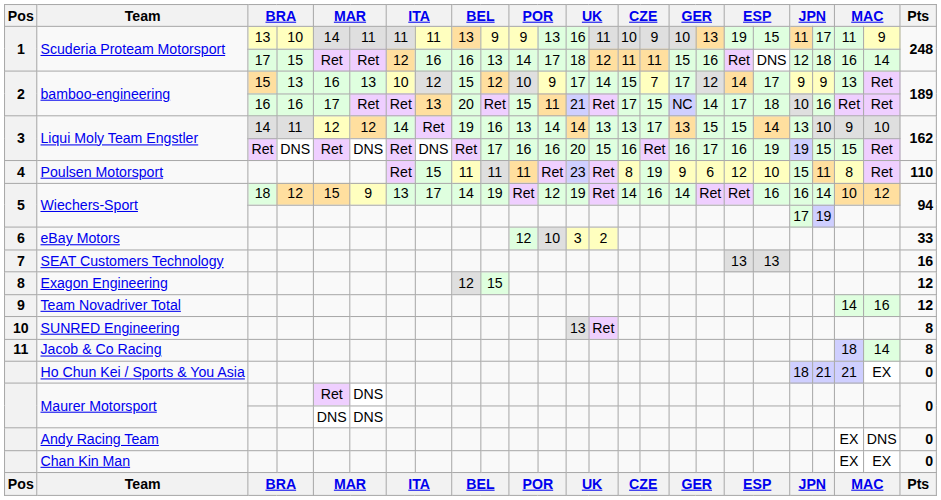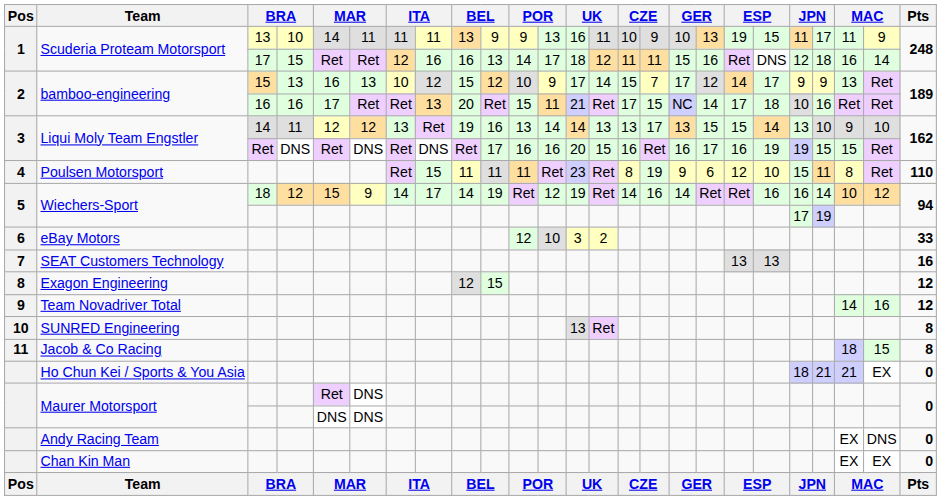 <table class="wikitable" style="font-size: 85%; text-align: center">
 <tr valign="top">
 <th valign=middle>Pos</th>
 <th valign=middle>Team</th>
 <th colspan=2><a href='#'>BRA</a><br></th>
 <th colspan=2><a href='#'>MAR</a><br></th>
 <th colspan=2><a href='#'>ITA</a><br></th>
 <th colspan=2><a href='#'>BEL</a><br></th>
 <th colspan=2><a href='#'>POR</a><br></th>
 <th colspan=2><a href='#'>UK</a><br></th>
 <th colspan=2><a href='#'>CZE</a><br></th>
 <th colspan=2><a href='#'>GER</a><br></th>
 <th colspan=2><a href='#'>ESP</a><br></th>
 <th colspan=2><a href='#'>JPN</a><br></th>
 <th colspan=2><a href='#'>MAC</a><br></th>
 <th valign=middle> Pts </th>
 </tr>
 <tr>
 <th rowspan=2>1</th>
 <td align="left" rowspan=2> <a href='#'>Scuderia Proteam Motorsport</a></td>
 <td style="background:#ffffbf;">13</td>
 <td style="background:#ffffbf;">10</td>
 <td style="background:#dfdfdf;">14</td>
 <td style="background:#dfdfdf;">11</td>
 <td style="background:#dfdfdf;">11</td>
 <td style="background:#ffffbf;">11</td>
 <td style="background:#ffdf9f;">13</td>
 <td style="background:#ffffbf;">9</td>
 <td style="background:#ffffbf;">9</td>
 <td style="background:#dfffdf;">13</td>
 <td style="background:#dfffdf;">16</td>
 <td style="background:#dfdfdf;">11</td>
 <td style="background:#dfdfdf;">10</td>
 <td style="background:#dfdfdf;">9</td>
 <td style="background:#dfdfdf;">10</td>
 <td style="background:#ffdf9f;">13</td>
 <td style="background:#dfffdf;">19</td>
 <td style="background:#dfffdf;">15</td>
 <td style="background:#ffdf9f;">11</td>
 <td style="background:#dfffdf;">17</td>
 <td style="background:#dfffdf;">11</td>
 <td style="background:#ffffbf;">9</td>
 <td align="right" rowspan=2><strong>248</strong></td>
 </tr>
 <tr>
 <td style="background:#dfffdf;">17</td>
 <td style="background:#dfffdf;">15</td>
 <td style="background:#efcfff;">Ret</td>
 <td style="background:#efcfff;">Ret</td>
 <td style="background:#ffdf9f;">12</td>
 <td style="background:#dfffdf;">16</td>
 <td style="background:#dfffdf;">16</td>
 <td style="background:#dfffdf;">13</td>
 <td style="background:#dfffdf;">14</td>
 <td style="background:#dfffdf;">17</td>
 <td style="background:#dfffdf;">18</td>
 <td style="background:#ffdf9f;">12</td>
 <td style="background:#ffdf9f;">11</td>
 <td style="background:#ffdf9f;">11</td>
 <td style="background:#dfffdf;">15</td>
 <td style="background:#dfffdf;">16</td>
 <td style="background:#efcfff;">Ret</td>
 <td style="background:#ffffff;">DNS</td>
 <td style="background:#dfffdf;">12</td>
 <td style="background:#dfffdf;">18</td>
 <td style="background:#dfffdf;">16</td>
 <td style="background:#dfffdf;">14</td>
 </tr>
 <tr>
 <th rowspan=2>2</th>
 <td align="left" rowspan=2> <a href='#'>bamboo-engineering</a></td>
 <td style="background:#ffdf9f;">15</td>
 <td style="background:#dfffdf;">13</td>
 <td style="background:#dfffdf;">16</td>
 <td style="background:#dfffdf;">13</td>
 <td style="background:#ffffbf;">10</td>
 <td style="background:#dfdfdf;">12</td>
 <td style="background:#dfffdf;">15</td>
 <td style="background:#ffdf9f;">12</td>
 <td style="background:#dfdfdf;">10</td>
 <td style="background:#ffffbf;">9</td>
 <td style="background:#dfffdf;">17</td>
 <td style="background:#dfffdf;">14</td>
 <td style="background:#dfffdf;">15</td>
 <td style="background:#ffffbf;">7</td>
 <td style="background:#dfffdf;">17</td>
 <td style="background:#dfdfdf;">12</td>
 <td style="background:#ffdf9f;">14</td>
 <td style="background:#dfffdf;">17</td>
 <td style="background:#ffffbf;">9</td>
 <td style="background:#ffffbf;">9</td>
 <td style="background:#dfffdf;">13</td>
 <td style="background:#efcfff;">Ret</td>
 <td align="right" rowspan=2><strong>189</strong></td>
 </tr>
 <tr>
 <td style="background:#dfffdf;">16</td>
 <td style="background:#dfffdf;">16</td>
 <td style="background:#dfffdf;">17</td>
 <td style="background:#efcfff;">Ret</td>
 <td style="background:#efcfff;">Ret</td>
 <td style="background:#ffdf9f;">13</td>
 <td style="background:#dfffdf;">20</td>
 <td style="background:#efcfff;">Ret</td>
 <td style="background:#dfffdf;">15</td>
 <td style="background:#ffdf9f;">11</td>
 <td style="background:#cfcfff;">21</td>
 <td style="background:#efcfff;">Ret</td>
 <td style="background:#dfffdf;">17</td>
 <td style="background:#dfffdf;">15</td>
 <td style="background:#cfcfff;">NC</td>
 <td style="background:#dfffdf;">14</td>
 <td style="background:#dfffdf;">17</td>
 <td style="background:#dfffdf;">18</td>
 <td style="background:#dfdfdf;">10</td>
 <td style="background:#dfffdf;">16</td>
 <td style="background:#efcfff;">Ret</td>
 <td style="background:#efcfff;">Ret</td>
 </tr>
 <tr>
 <th rowspan=2>3</th>
 <td align="left" rowspan=2> <a href='#'>Liqui Moly Team Engstler</a></td>
 <td style="background:#dfdfdf;">14</td>
 <td style="background:#dfdfdf;">11</td>
 <td style="background:#ffffbf;">12</td>
 <td style="background:#ffdf9f;">12</td>
-<td style="background:#dfffdf;">14</td>
+<td style="background:#dfffdf;">13</td>
 <td style="background:#efcfff;">Ret</td>
 <td style="background:#dfffdf;">19</td>
 <td style="background:#dfffdf;">16</td>
 <td style="background:#dfffdf;">13</td>
 <td style="background:#dfffdf;">14</td>
 <td style="background:#ffdf9f;">14</td>
 <td style="background:#dfffdf;">13</td>
 <td style="background:#dfffdf;">13</td>
 <td style="background:#dfffdf;">17</td>
 <td style="background:#ffdf9f;">13</td>
 <td style="background:#dfffdf;">15</td>
 <td style="background:#dfffdf;">15</td>
 <td style="background:#ffdf9f;">14</td>
 <td style="background:#dfffdf;">13</td>
 <td style="background:#dfdfdf;">10</td>
 <td style="background:#dfdfdf;">9</td>
 <td style="background:#dfdfdf;">10</td>
 <td align="right" rowspan=2><strong>162</strong></td>
 </tr>
 <tr>
 <td style="background:#efcfff;">Ret</td>
 <td style="background:#ffffff;">DNS</td>
 <td style="background:#efcfff;">Ret</td>
 <td style="background:#ffffff;">DNS</td>
 <td style="background:#efcfff;">Ret</td>
 <td style="background:#ffffff;">DNS</td>
 <td style="background:#efcfff;">Ret</td>
 <td style="background:#dfffdf;">17</td>
 <td style="background:#dfffdf;">16</td>
 <td style="background:#dfffdf;">16</td>
 <td style="background:#dfffdf;">20</td>
 <td style="background:#dfffdf;">15</td>
 <td style="background:#dfffdf;">16</td>
 <td style="background:#efcfff;">Ret</td>
 <td style="background:#dfffdf;">16</td>
 <td style="background:#dfffdf;">17</td>
 <td style="background:#dfffdf;">16</td>
 <td style="background:#dfffdf;">19</td>
 <td style="background:#cfcfff;">19</td>
 <td style="background:#dfffdf;">15</td>
 <td style="background:#dfffdf;">15</td>
 <td style="background:#efcfff;">Ret</td>
 </tr>
 <tr>
 <th>4</th>
 <td align="left"> <a href='#'>Poulsen Motorsport</a></td>
 <td></td>
 <td></td>
 <td></td>
 <td></td>
 <td style="background:#efcfff;">Ret</td>
 <td style="background:#dfffdf;">15</td>
 <td style="background:#ffffbf;">11</td>
 <td style="background:#dfdfdf;">11</td>
 <td style="background:#ffdf9f;">11</td>
 <td style="background:#efcfff;">Ret</td>
 <td style="background:#cfcfff;">23</td>
 <td style="background:#efcfff;">Ret</td>
 <td style="background:#ffffbf;">8</td>
 <td style="background:#dfffdf;">19</td>
 <td style="background:#ffffbf;">9</td>
 <td style="background:#ffffbf;">6</td>
 <td style="background:#ffffbf;">12</td>
 <td style="background:#ffffbf;">10</td>
 <td style="background:#dfffdf;">15</td>
 <td style="background:#ffdf9f;">11</td>
 <td style="background:#ffffbf;">8</td>
 <td style="background:#efcfff;">Ret</td>
 <td align="right"><strong>110</strong></td>
 </tr>
 <tr>
 <th rowspan=2>5</th>
 <td align="left" rowspan=2> <a href='#'>Wiechers-Sport</a></td>
 <td style="background:#dfffdf;">18</td>
 <td style="background:#ffdf9f;">12</td>
 <td style="background:#ffdf9f;">15</td>
 <td style="background:#ffffbf;">9</td>
-<td style="background:#dfffdf;">13</td>
+<td style="background:#dfffdf;">14</td>
 <td style="background:#dfffdf;">17</td>
 <td style="background:#dfffdf;">14</td>
 <td style="background:#dfffdf;">19</td>
 <td style="background:#efcfff;">Ret</td>
 <td style="background:#dfffdf;">12</td>
 <td style="background:#dfffdf;">19</td>
 <td style="background:#efcfff;">Ret</td>
 <td style="background:#dfffdf;">14</td>
 <td style="background:#dfffdf;">16</td>
 <td style="background:#dfffdf;">14</td>
 <td style="background:#efcfff;">Ret</td>
 <td style="background:#efcfff;">Ret</td>
 <td style="background:#dfffdf;">16</td>
 <td style="background:#dfffdf;">16</td>
 <td style="background:#dfffdf;">14</td>
 <td style="background:#ffdf9f;">10</td>
 <td style="background:#ffdf9f;">12</td>
 <td align="right" rowspan=2><strong>94</strong></td>
 </tr>
 <tr>
 <td></td>
 <td></td>
 <td></td>
 <td></td>
 <td></td>
 <td></td>
 <td></td>
 <td></td>
 <td></td>
 <td></td>
 <td></td>
 <td></td>
 <td></td>
 <td></td>
 <td></td>
 <td></td>
 <td></td>
 <td></td>
 <td style="background:#dfffdf;">17</td>
 <td style="background:#cfcfff;">19</td>
 <td></td>
 <td></td>
 </tr>
 <tr>
 <th>6</th>
 <td align="left"> <a href='#'>eBay Motors</a></td>
 <td></td>
 <td></td>
 <td></td>
 <td></td>
 <td></td>
 <td></td>
 <td></td>
 <td></td>
 <td style="background:#dfffdf;">12</td>
 <td style="background:#dfdfdf;">10</td>
 <td style="background:#ffffbf;">3</td>
 <td style="background:#ffffbf;">2</td>
 <td></td>
 <td></td>
 <td></td>
 <td></td>
 <td></td>
 <td></td>
 <td></td>
 <td></td>
 <td></td>
 <td></td>
 <td align="right"><strong>33</strong></td>
 </tr>
 <tr>
 <th>7</th>
 <td align="left"> <a href='#'>SEAT Customers Technology</a></td>
 <td></td>
 <td></td>
 <td></td>
 <td></td>
 <td></td>
 <td></td>
 <td></td>
 <td></td>
 <td></td>
 <td></td>
 <td></td>
 <td></td>
 <td></td>
 <td></td>
 <td></td>
 <td></td>
 <td style="background:#dfdfdf;">13</td>
 <td style="background:#dfdfdf;">13</td>
 <td></td>
 <td></td>
 <td></td>
 <td></td>
 <td align="right"><strong>16</strong></td>
 </tr>
 <tr>
 <th>8</th>
 <td align="left"> <a href='#'>Exagon Engineering</a></td>
 <td></td>
 <td></td>
 <td></td>
 <td></td>
 <td></td>
 <td></td>
 <td style="background:#dfdfdf;">12</td>
 <td style="background:#dfffdf;">15</td>
 <td></td>
 <td></td>
 <td></td>
 <td></td>
 <td></td>
 <td></td>
 <td></td>
 <td></td>
 <td></td>
 <td></td>
 <td></td>
 <td></td>
 <td></td>
 <td></td>
 <td align="right"><strong>12</strong></td>
 </tr>
 <tr>
 <th>9</th>
 <td align="left"> <a href='#'>Team Novadriver Total</a></td>
 <td></td>
 <td></td>
 <td></td>
 <td></td>
 <td></td>
 <td></td>
 <td></td>
 <td></td>
 <td></td>
 <td></td>
 <td></td>
 <td></td>
 <td></td>
 <td></td>
 <td></td>
 <td></td>
 <td></td>
 <td></td>
 <td></td>
 <td></td>
 <td style="background:#dfffdf;">14</td>
 <td style="background:#dfffdf;">16</td>
 <td align="right"><strong>12</strong></td>
 </tr>
 <tr>
 <th>10</th>
 <td align="left"> <a href='#'>SUNRED Engineering</a></td>
 <td></td>
 <td></td>
 <td></td>
 <td></td>
 <td></td>
 <td></td>
 <td></td>
 <td></td>
 <td></td>
 <td></td>
 <td style="background:#dfdfdf;">13</td>
 <td style="background:#efcfff;">Ret</td>
 <td></td>
 <td></td>
 <td></td>
 <td></td>
 <td></td>
 <td></td>
 <td></td>
 <td></td>
 <td></td>
 <td></td>
 <td align="right"><strong>8</strong></td>
 </tr>
 <tr>
 <th>11</th>
 <td align="left"> <a href='#'>Jacob & Co Racing</a></td>
 <td></td>
 <td></td>
 <td></td>
 <td></td>
 <td></td>
 <td></td>
 <td></td>
 <td></td>
 <td></td>
 <td></td>
 <td></td>
 <td></td>
 <td></td>
 <td></td>
 <td></td>
 <td></td>
 <td></td>
 <td></td>
 <td></td>
 <td></td>
 <td style="background:#cfcfff;">18</td>
-<td style="background:#dfffdf;">14</td>
+<td style="background:#dfffdf;">15</td>
 <td align="right"><strong>8</strong></td>
 </tr>
 <tr>
 <th></th>
 <td align="left" nowrap> <a href='#'>Ho Chun Kei / Sports & You Asia</a></td>
 <td></td>
 <td></td>
 <td></td>
 <td></td>
 <td></td>
 <td></td>
 <td></td>
 <td></td>
 <td></td>
 <td></td>
 <td></td>
 <td></td>
 <td></td>
 <td></td>
 <td></td>
 <td></td>
 <td></td>
 <td></td>
 <td style="background:#cfcfff;">18</td>
 <td style="background:#cfcfff;">21</td>
 <td style="background:#cfcfff;">21</td>
 <td style="background:#ffffff;">EX</td>
 <td align="right"><strong>0</strong></td>
 </tr>
 <tr>
 <th rowspan=2></th>
 <td align="left" rowspan=2> <a href='#'>Maurer Motorsport</a></td>
 <td></td>
 <td></td>
 <td style="background:#efcfff;">Ret</td>
 <td style="background:#ffffff;">DNS</td>
 <td></td>
 <td></td>
 <td></td>
 <td></td>
 <td></td>
 <td></td>
 <td></td>
 <td></td>
 <td></td>
 <td></td>
 <td></td>
 <td></td>
 <td></td>
 <td></td>
 <td></td>
 <td></td>
 <td></td>
 <td></td>
 <td align="right" rowspan=2><strong>0</strong></td>
 </tr>
 <tr>
 <td></td>
 <td></td>
 <td style="background:#ffffff;">DNS</td>
 <td style="background:#ffffff;">DNS</td>
 <td></td>
 <td></td>
 <td></td>
 <td></td>
 <td></td>
 <td></td>
 <td></td>
 <td></td>
 <td></td>
 <td></td>
 <td></td>
 <td></td>
 <td></td>
 <td></td>
 <td></td>
 <td></td>
 <td></td>
 <td></td>
 </tr>
 <tr>
 <th></th>
 <td align="left"> <a href='#'>Andy Racing Team</a></td>
 <td></td>
 <td></td>
 <td></td>
 <td></td>
 <td></td>
 <td></td>
 <td></td>
 <td></td>
 <td></td>
 <td></td>
 <td></td>
 <td></td>
 <td></td>
 <td></td>
 <td></td>
 <td></td>
 <td></td>
 <td></td>
 <td></td>
 <td></td>
 <td style="background:#ffffff;">EX</td>
 <td style="background:#ffffff;">DNS</td>
 <td align="right"><strong>0</strong></td>
 </tr>
 <tr>
 <th></th>
 <td align="left"> <a href='#'>Chan Kin Man</a></td>
 <td></td>
 <td></td>
 <td></td>
 <td></td>
 <td></td>
 <td></td>
 <td></td>
 <td></td>
 <td></td>
 <td></td>
 <td></td>
 <td></td>
 <td></td>
 <td></td>
 <td></td>
 <td></td>
 <td></td>
 <td></td>
 <td></td>
 <td></td>
 <td style="background:#ffffff;">EX</td>
 <td style="background:#ffffff;">EX</td>
 <td align="right"><strong>0</strong></td>
 </tr>
 <tr valign="top">
 <th valign=middle>Pos</th>
 <th valign=middle>Team</th>
 <th colspan=2><a href='#'>BRA</a><br></th>
 <th colspan=2><a href='#'>MAR</a><br></th>
 <th colspan=2><a href='#'>ITA</a><br></th>
 <th colspan=2><a href='#'>BEL</a><br></th>
 <th colspan=2><a href='#'>POR</a><br></th>
 <th colspan=2><a href='#'>UK</a><br></th>
 <th colspan=2><a href='#'>CZE</a><br></th>
 <th colspan=2><a href='#'>GER</a><br></th>
 <th colspan=2><a href='#'>ESP</a><br></th>
 <th colspan=2><a href='#'>JPN</a><br></th>
 <th colspan=2><a href='#'>MAC</a><br></th>
 <th valign=middle> Pts </th>
 </tr>
 </table>
